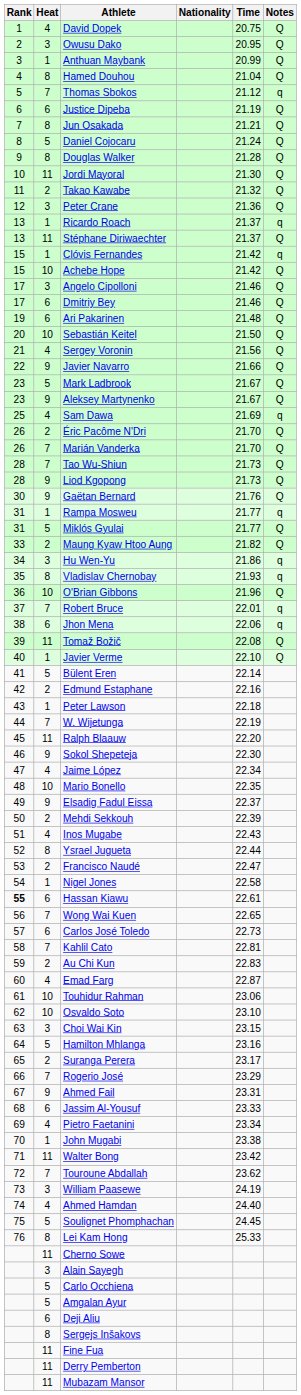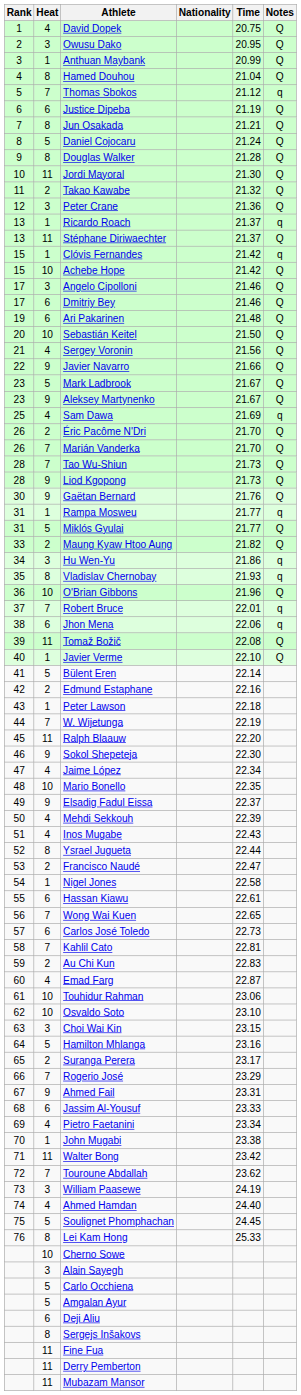 <table class="wikitable sortable" style="text-align:center;font-size:95%">
 <tr>
 <th>Rank</th>
 <th>Heat</th>
 <th>Athlete</th>
 <th>Nationality</th>
 <th>Time</th>
 <th>Notes</th>
 </tr>
 <tr bgcolor=ccffcc>
 <td>1</td>
 <td>4</td>
 <td align="left"><a href='#'>David Dopek</a></td>
 <td align=left></td>
 <td>20.75</td>
 <td>Q</td>
 </tr>
 <tr bgcolor=ccffcc>
 <td>2</td>
 <td>3</td>
 <td align="left"><a href='#'>Owusu Dako</a></td>
 <td align=left></td>
 <td>20.95</td>
 <td>Q</td>
 </tr>
 <tr bgcolor=ccffcc>
 <td>3</td>
 <td>1</td>
 <td align="left"><a href='#'>Anthuan Maybank</a></td>
 <td align=left></td>
 <td>20.99</td>
 <td>Q</td>
 </tr>
 <tr bgcolor=ccffcc>
 <td>4</td>
 <td>8</td>
 <td align="left"><a href='#'>Hamed Douhou</a></td>
 <td align=left></td>
 <td>21.04</td>
 <td>Q</td>
 </tr>
 <tr bgcolor=ccffcc>
 <td>5</td>
 <td>7</td>
 <td align="left"><a href='#'>Thomas Sbokos</a></td>
 <td align=left></td>
 <td>21.12</td>
 <td>q</td>
 </tr>
 <tr bgcolor=ccffcc>
 <td>6</td>
 <td>6</td>
 <td align="left"><a href='#'>Justice Dipeba</a></td>
 <td align=left></td>
 <td>21.19</td>
 <td>Q</td>
 </tr>
 <tr bgcolor=ccffcc>
 <td>7</td>
 <td>8</td>
 <td align="left"><a href='#'>Jun Osakada</a></td>
 <td align=left></td>
 <td>21.21</td>
 <td>Q</td>
 </tr>
 <tr bgcolor=ccffcc>
 <td>8</td>
 <td>5</td>
 <td align="left"><a href='#'>Daniel Cojocaru</a></td>
 <td align=left></td>
 <td>21.24</td>
 <td>Q</td>
 </tr>
 <tr bgcolor=ccffcc>
 <td>9</td>
 <td>8</td>
 <td align="left"><a href='#'>Douglas Walker</a></td>
 <td align=left></td>
 <td>21.28</td>
 <td>Q</td>
 </tr>
 <tr bgcolor=ccffcc>
 <td>10</td>
 <td>11</td>
 <td align="left"><a href='#'>Jordi Mayoral</a></td>
 <td align=left></td>
 <td>21.30</td>
 <td>Q</td>
 </tr>
 <tr bgcolor=ccffcc>
 <td>11</td>
 <td>2</td>
 <td align="left"><a href='#'>Takao Kawabe</a></td>
 <td align=left></td>
 <td>21.32</td>
 <td>Q</td>
 </tr>
 <tr bgcolor=ccffcc>
 <td>12</td>
 <td>3</td>
 <td align="left"><a href='#'>Peter Crane</a></td>
 <td align=left></td>
 <td>21.36</td>
 <td>Q</td>
 </tr>
 <tr bgcolor=ccffcc>
 <td>13</td>
 <td>1</td>
 <td align="left"><a href='#'>Ricardo Roach</a></td>
 <td align=left></td>
 <td>21.37</td>
 <td>q</td>
 </tr>
 <tr bgcolor=ccffcc>
 <td>13</td>
 <td>11</td>
 <td align="left"><a href='#'>Stéphane Diriwaechter</a></td>
 <td align=left></td>
 <td>21.37</td>
 <td>Q</td>
 </tr>
 <tr bgcolor=ccffcc>
 <td>15</td>
 <td>1</td>
 <td align="left"><a href='#'>Clóvis Fernandes</a></td>
 <td align=left></td>
 <td>21.42</td>
 <td>q</td>
 </tr>
 <tr bgcolor=ccffcc>
 <td>15</td>
 <td>10</td>
 <td align="left"><a href='#'>Achebe Hope</a></td>
 <td align=left></td>
 <td>21.42</td>
 <td>Q</td>
 </tr>
 <tr bgcolor=ccffcc>
 <td>17</td>
 <td>3</td>
 <td align="left"><a href='#'>Angelo Cipolloni</a></td>
 <td align=left></td>
 <td>21.46</td>
 <td>Q</td>
 </tr>
 <tr bgcolor=ccffcc>
 <td>17</td>
 <td>6</td>
 <td align="left"><a href='#'>Dmitriy Bey</a></td>
 <td align=left></td>
 <td>21.46</td>
 <td>Q</td>
 </tr>
 <tr bgcolor=ccffcc>
 <td>19</td>
 <td>6</td>
 <td align="left"><a href='#'>Ari Pakarinen</a></td>
 <td align=left></td>
 <td>21.48</td>
 <td>Q</td>
 </tr>
 <tr bgcolor=ccffcc>
 <td>20</td>
 <td>10</td>
 <td align="left"><a href='#'>Sebastián Keitel</a></td>
 <td align=left></td>
 <td>21.50</td>
 <td>Q</td>
 </tr>
 <tr bgcolor=ccffcc>
 <td>21</td>
 <td>4</td>
 <td align="left"><a href='#'>Sergey Voronin</a></td>
 <td align=left></td>
 <td>21.56</td>
 <td>Q</td>
 </tr>
 <tr bgcolor=ccffcc>
 <td>22</td>
 <td>9</td>
 <td align="left"><a href='#'>Javier Navarro</a></td>
 <td align=left></td>
 <td>21.66</td>
 <td>Q</td>
 </tr>
 <tr bgcolor=ccffcc>
 <td>23</td>
 <td>5</td>
 <td align="left"><a href='#'>Mark Ladbrook</a></td>
 <td align=left></td>
 <td>21.67</td>
 <td>Q</td>
 </tr>
 <tr bgcolor=ccffcc>
 <td>23</td>
 <td>9</td>
 <td align="left"><a href='#'>Aleksey Martynenko</a></td>
 <td align=left></td>
 <td>21.67</td>
 <td>Q</td>
 </tr>
 <tr bgcolor=ccffcc>
 <td>25</td>
 <td>4</td>
 <td align="left"><a href='#'>Sam Dawa</a></td>
 <td align=left></td>
 <td>21.69</td>
 <td>q</td>
 </tr>
 <tr bgcolor=ccffcc>
 <td>26</td>
 <td>2</td>
 <td align="left"><a href='#'>Éric Pacôme N'Dri</a></td>
 <td align=left></td>
 <td>21.70</td>
 <td>Q</td>
 </tr>
 <tr bgcolor=ccffcc>
 <td>26</td>
 <td>7</td>
 <td align="left"><a href='#'>Marián Vanderka</a></td>
 <td align=left></td>
 <td>21.70</td>
 <td>Q</td>
 </tr>
 <tr bgcolor=ccffcc>
 <td>28</td>
 <td>7</td>
 <td align="left"><a href='#'>Tao Wu-Shiun</a></td>
 <td align=left></td>
 <td>21.73</td>
 <td>Q</td>
 </tr>
 <tr bgcolor=ccffcc>
 <td>28</td>
 <td>9</td>
 <td align="left"><a href='#'>Liod Kgopong</a></td>
 <td align=left></td>
 <td>21.73</td>
 <td>Q</td>
 </tr>
 <tr bgcolor=ddffdd>
 <td>30</td>
 <td>9</td>
 <td align="left"><a href='#'>Gaëtan Bernard</a></td>
 <td align=left></td>
 <td>21.76</td>
 <td>Q</td>
 </tr>
 <tr bgcolor=ddffdd>
 <td>31</td>
 <td>1</td>
 <td align="left"><a href='#'>Rampa Mosweu</a></td>
 <td align=left></td>
 <td>21.77</td>
 <td>q</td>
 </tr>
 <tr bgcolor=ccffcc>
 <td>31</td>
 <td>5</td>
 <td align="left"><a href='#'>Miklós Gyulai</a></td>
 <td align=left></td>
 <td>21.77</td>
 <td>Q</td>
 </tr>
 <tr bgcolor=ccffcc>
 <td>33</td>
 <td>2</td>
 <td align="left"><a href='#'>Maung Kyaw Htoo Aung</a></td>
 <td align=left></td>
 <td>21.82</td>
 <td>Q</td>
 </tr>
 <tr bgcolor=ddffdd>
 <td>34</td>
 <td>3</td>
 <td align="left"><a href='#'>Hu Wen-Yu</a></td>
 <td align=left></td>
 <td>21.86</td>
 <td>q</td>
 </tr>
 <tr bgcolor=ddffdd>
 <td>35</td>
 <td>8</td>
 <td align="left"><a href='#'>Vladislav Chernobay</a></td>
 <td align=left></td>
 <td>21.93</td>
 <td>q</td>
 </tr>
 <tr bgcolor=ccffcc>
 <td>36</td>
 <td>10</td>
 <td align="left"><a href='#'>O'Brian Gibbons</a></td>
 <td align=left></td>
 <td>21.96</td>
 <td>Q</td>
 </tr>
 <tr bgcolor=ddffdd>
 <td>37</td>
 <td>7</td>
 <td align="left"><a href='#'>Robert Bruce</a></td>
 <td align=left></td>
 <td>22.01</td>
 <td>q</td>
 </tr>
 <tr bgcolor=ddffdd>
 <td>38</td>
 <td>6</td>
 <td align="left"><a href='#'>Jhon Mena</a></td>
 <td align=left></td>
 <td>22.06</td>
 <td>q</td>
 </tr>
 <tr bgcolor=ccffcc>
 <td>39</td>
 <td>11</td>
 <td align="left"><a href='#'>Tomaž Božič</a></td>
 <td align=left></td>
 <td>22.08</td>
 <td>Q</td>
 </tr>
 <tr bgcolor=ddffdd>
 <td>40</td>
 <td>1</td>
 <td align="left"><a href='#'>Javier Verme</a></td>
 <td align=left></td>
 <td>22.10</td>
 <td>Q</td>
 </tr>
 <tr>
 <td>41</td>
 <td>5</td>
 <td align="left"><a href='#'>Bülent Eren</a></td>
 <td align=left></td>
 <td>22.14</td>
 <td></td>
 </tr>
 <tr>
 <td>42</td>
 <td>2</td>
 <td align="left"><a href='#'>Edmund Estaphane</a></td>
 <td align=left></td>
 <td>22.16</td>
 <td></td>
 </tr>
 <tr>
 <td>43</td>
 <td>1</td>
 <td align="left"><a href='#'>Peter Lawson</a></td>
 <td align=left></td>
 <td>22.18</td>
 <td></td>
 </tr>
 <tr>
 <td>44</td>
 <td>7</td>
 <td align="left"><a href='#'>W. Wijetunga</a></td>
 <td align=left></td>
 <td>22.19</td>
 <td></td>
 </tr>
 <tr>
 <td>45</td>
 <td>11</td>
 <td align="left"><a href='#'>Ralph Blaauw</a></td>
 <td align=left></td>
 <td>22.20</td>
 <td></td>
 </tr>
 <tr>
 <td>46</td>
 <td>9</td>
 <td align="left"><a href='#'>Sokol Shepeteja</a></td>
 <td align=left></td>
 <td>22.30</td>
 <td></td>
 </tr>
 <tr>
 <td>47</td>
 <td>4</td>
 <td align="left"><a href='#'>Jaime López</a></td>
 <td align=left></td>
 <td>22.34</td>
 <td></td>
 </tr>
 <tr>
 <td>48</td>
 <td>10</td>
 <td align="left"><a href='#'>Mario Bonello</a></td>
 <td align=left></td>
 <td>22.35</td>
 <td></td>
 </tr>
 <tr>
 <td>49</td>
 <td>9</td>
 <td align="left"><a href='#'>Elsadig Fadul Eissa</a></td>
 <td align=left></td>
 <td>22.37</td>
 <td></td>
 </tr>
 <tr>
 <td>50</td>
-<td>2</td>
+<td>4</td>
 <td align="left"><a href='#'>Mehdi Sekkouh</a></td>
 <td align=left></td>
 <td>22.39</td>
 <td></td>
 </tr>
 <tr>
 <td>51</td>
 <td>4</td>
 <td align="left"><a href='#'>Inos Mugabe</a></td>
 <td align=left></td>
 <td>22.43</td>
 <td></td>
 </tr>
 <tr>
 <td>52</td>
 <td>8</td>
 <td align="left"><a href='#'>Ysrael Jugueta</a></td>
 <td align=left></td>
 <td>22.44</td>
 <td></td>
 </tr>
 <tr>
 <td>53</td>
 <td>2</td>
 <td align="left"><a href='#'>Francisco Naudé</a></td>
 <td align=left></td>
 <td>22.47</td>
 <td></td>
 </tr>
 <tr>
 <td>54</td>
 <td>1</td>
 <td align="left"><a href='#'>Nigel Jones</a></td>
 <td align=left></td>
 <td>22.58</td>
 <td></td>
 </tr>
 <tr>
-<td><strong>55</strong></td>
+<td>55</td>
 <td>6</td>
 <td align="left"><a href='#'>Hassan Kiawu</a></td>
 <td align=left></td>
 <td>22.61</td>
 <td></td>
 </tr>
 <tr>
 <td>56</td>
 <td>7</td>
 <td align="left"><a href='#'>Wong Wai Kuen</a></td>
 <td align=left></td>
 <td>22.65</td>
 <td></td>
 </tr>
 <tr>
 <td>57</td>
 <td>6</td>
 <td align="left"><a href='#'>Carlos José Toledo</a></td>
 <td align=left></td>
 <td>22.73</td>
 <td></td>
 </tr>
 <tr>
 <td>58</td>
 <td>7</td>
 <td align="left"><a href='#'>Kahlil Cato</a></td>
 <td align=left></td>
 <td>22.81</td>
 <td></td>
 </tr>
 <tr>
 <td>59</td>
 <td>2</td>
 <td align="left"><a href='#'>Au Chi Kun</a></td>
 <td align=left></td>
 <td>22.83</td>
 <td></td>
 </tr>
 <tr>
 <td>60</td>
 <td>4</td>
 <td align="left"><a href='#'>Emad Farg</a></td>
 <td align=left></td>
 <td>22.87</td>
 <td></td>
 </tr>
 <tr>
 <td>61</td>
 <td>10</td>
 <td align="left"><a href='#'>Touhidur Rahman</a></td>
 <td align=left></td>
 <td>23.06</td>
 <td></td>
 </tr>
 <tr>
 <td>62</td>
 <td>10</td>
 <td align="left"><a href='#'>Osvaldo Soto</a></td>
 <td align=left></td>
 <td>23.10</td>
 <td></td>
 </tr>
 <tr>
 <td>63</td>
 <td>3</td>
 <td align="left"><a href='#'>Choi Wai Kin</a></td>
 <td align=left></td>
 <td>23.15</td>
 <td></td>
 </tr>
 <tr>
 <td>64</td>
 <td>5</td>
 <td align="left"><a href='#'>Hamilton Mhlanga</a></td>
 <td align=left></td>
 <td>23.16</td>
 <td></td>
 </tr>
 <tr>
 <td>65</td>
 <td>2</td>
 <td align="left"><a href='#'>Suranga Perera</a></td>
 <td align=left></td>
 <td>23.17</td>
 <td></td>
 </tr>
 <tr>
 <td>66</td>
 <td>7</td>
 <td align="left"><a href='#'>Rogerio José</a></td>
 <td align=left></td>
 <td>23.29</td>
 <td></td>
 </tr>
 <tr>
 <td>67</td>
 <td>9</td>
 <td align="left"><a href='#'>Ahmed Fail</a></td>
 <td align=left></td>
 <td>23.31</td>
 <td></td>
 </tr>
 <tr>
 <td>68</td>
 <td>6</td>
 <td align="left"><a href='#'>Jassim Al-Yousuf</a></td>
 <td align=left></td>
 <td>23.33</td>
 <td></td>
 </tr>
 <tr>
 <td>69</td>
 <td>4</td>
 <td align="left"><a href='#'>Pietro Faetanini</a></td>
 <td align=left></td>
 <td>23.34</td>
 <td></td>
 </tr>
 <tr>
 <td>70</td>
 <td>1</td>
 <td align="left"><a href='#'>John Mugabi</a></td>
 <td align=left></td>
 <td>23.38</td>
 <td></td>
 </tr>
 <tr>
 <td>71</td>
 <td>11</td>
 <td align="left"><a href='#'>Walter Bong</a></td>
 <td align=left></td>
 <td>23.42</td>
 <td></td>
 </tr>
 <tr>
 <td>72</td>
 <td>7</td>
 <td align="left"><a href='#'>Touroune Abdallah</a></td>
 <td align=left></td>
 <td>23.62</td>
 <td></td>
 </tr>
 <tr>
 <td>73</td>
 <td>3</td>
 <td align="left"><a href='#'>William Paasewe</a></td>
 <td align=left></td>
 <td>24.19</td>
 <td></td>
 </tr>
 <tr>
 <td>74</td>
 <td>4</td>
 <td align="left"><a href='#'>Ahmed Hamdan</a></td>
 <td align=left></td>
 <td>24.40</td>
 <td></td>
 </tr>
 <tr>
 <td>75</td>
 <td>5</td>
 <td align="left"><a href='#'>Soulignet Phomphachan</a></td>
 <td align=left></td>
 <td>24.45</td>
 <td></td>
 </tr>
 <tr>
 <td>76</td>
 <td>8</td>
 <td align="left"><a href='#'>Lei Kam Hong</a></td>
 <td align=left></td>
 <td>25.33</td>
 <td></td>
 </tr>
 <tr>
 <td></td>
-<td>11</td>
+<td>10</td>
 <td align="left"><a href='#'>Cherno Sowe</a></td>
 <td align=left></td>
 <td></td>
 <td></td>
 </tr>
 <tr>
 <td></td>
 <td>3</td>
 <td align="left"><a href='#'>Alain Sayegh</a></td>
 <td align=left></td>
 <td></td>
 <td></td>
 </tr>
 <tr>
 <td></td>
 <td>5</td>
 <td align="left"><a href='#'>Carlo Occhiena</a></td>
 <td align=left></td>
 <td></td>
 <td></td>
 </tr>
 <tr>
 <td></td>
 <td>5</td>
 <td align="left"><a href='#'>Amgalan Ayur</a></td>
 <td align=left></td>
 <td></td>
 <td></td>
 </tr>
 <tr>
 <td></td>
 <td>6</td>
 <td align="left"><a href='#'>Deji Aliu</a></td>
 <td align=left></td>
 <td></td>
 <td></td>
 </tr>
 <tr>
 <td></td>
 <td>8</td>
 <td align="left"><a href='#'>Sergejs Inšakovs</a></td>
 <td align=left></td>
 <td></td>
 <td></td>
 </tr>
 <tr>
 <td></td>
 <td>11</td>
 <td align="left"><a href='#'>Fine Fua</a></td>
 <td align=left></td>
 <td></td>
 <td></td>
 </tr>
 <tr>
 <td></td>
 <td>11</td>
 <td align="left"><a href='#'>Derry Pemberton</a></td>
 <td align=left></td>
 <td></td>
 <td></td>
 </tr>
 <tr>
 <td></td>
 <td>11</td>
 <td align="left"><a href='#'>Mubazam Mansor</a></td>
 <td align=left></td>
 <td></td>
 <td></td>
 </tr>
 </table>
